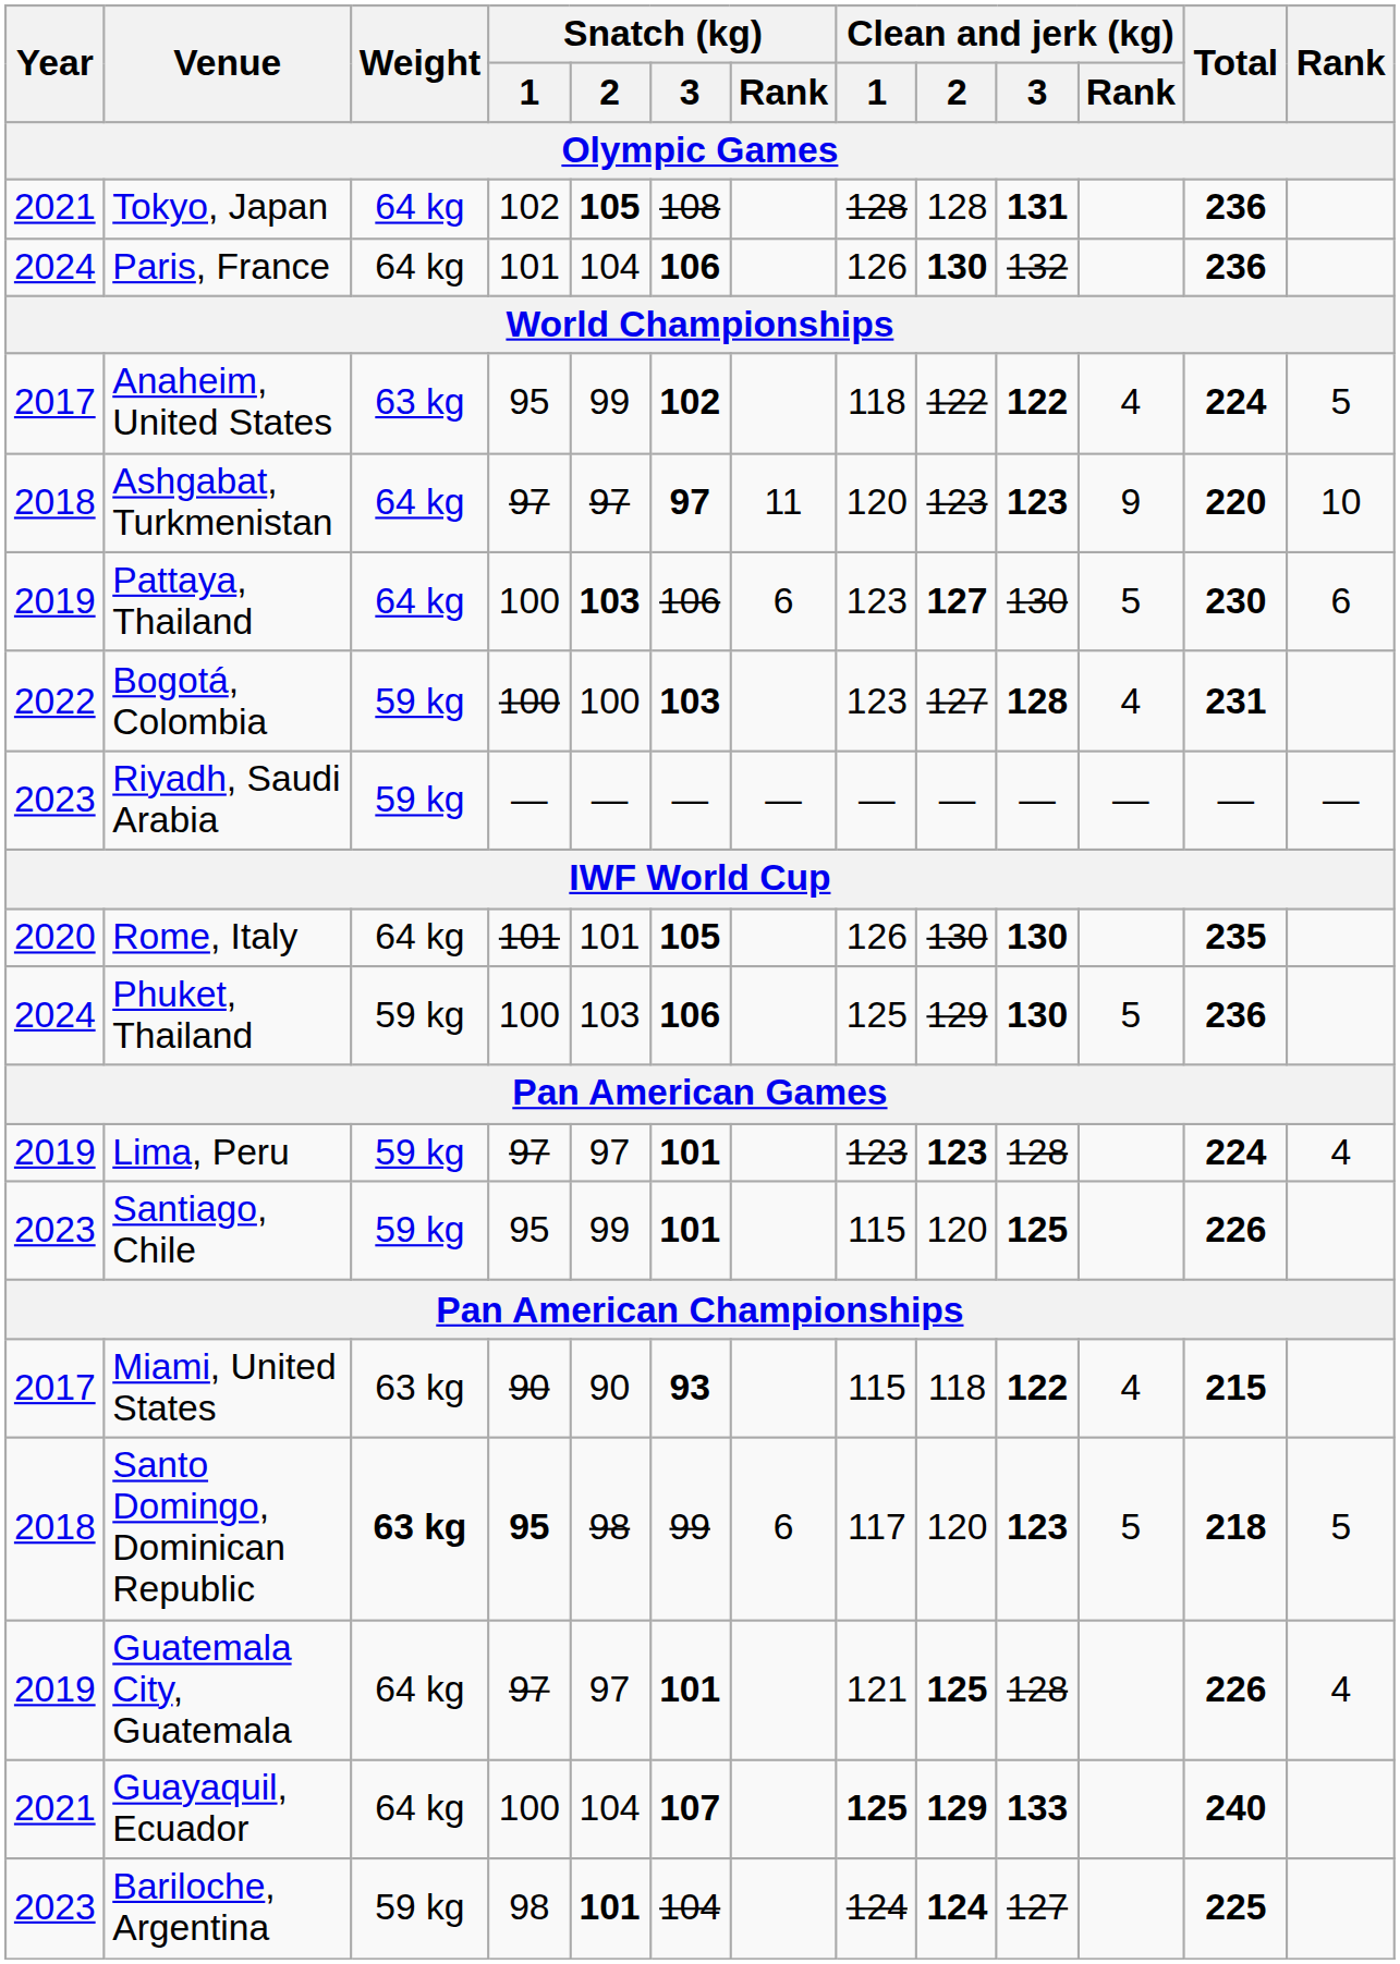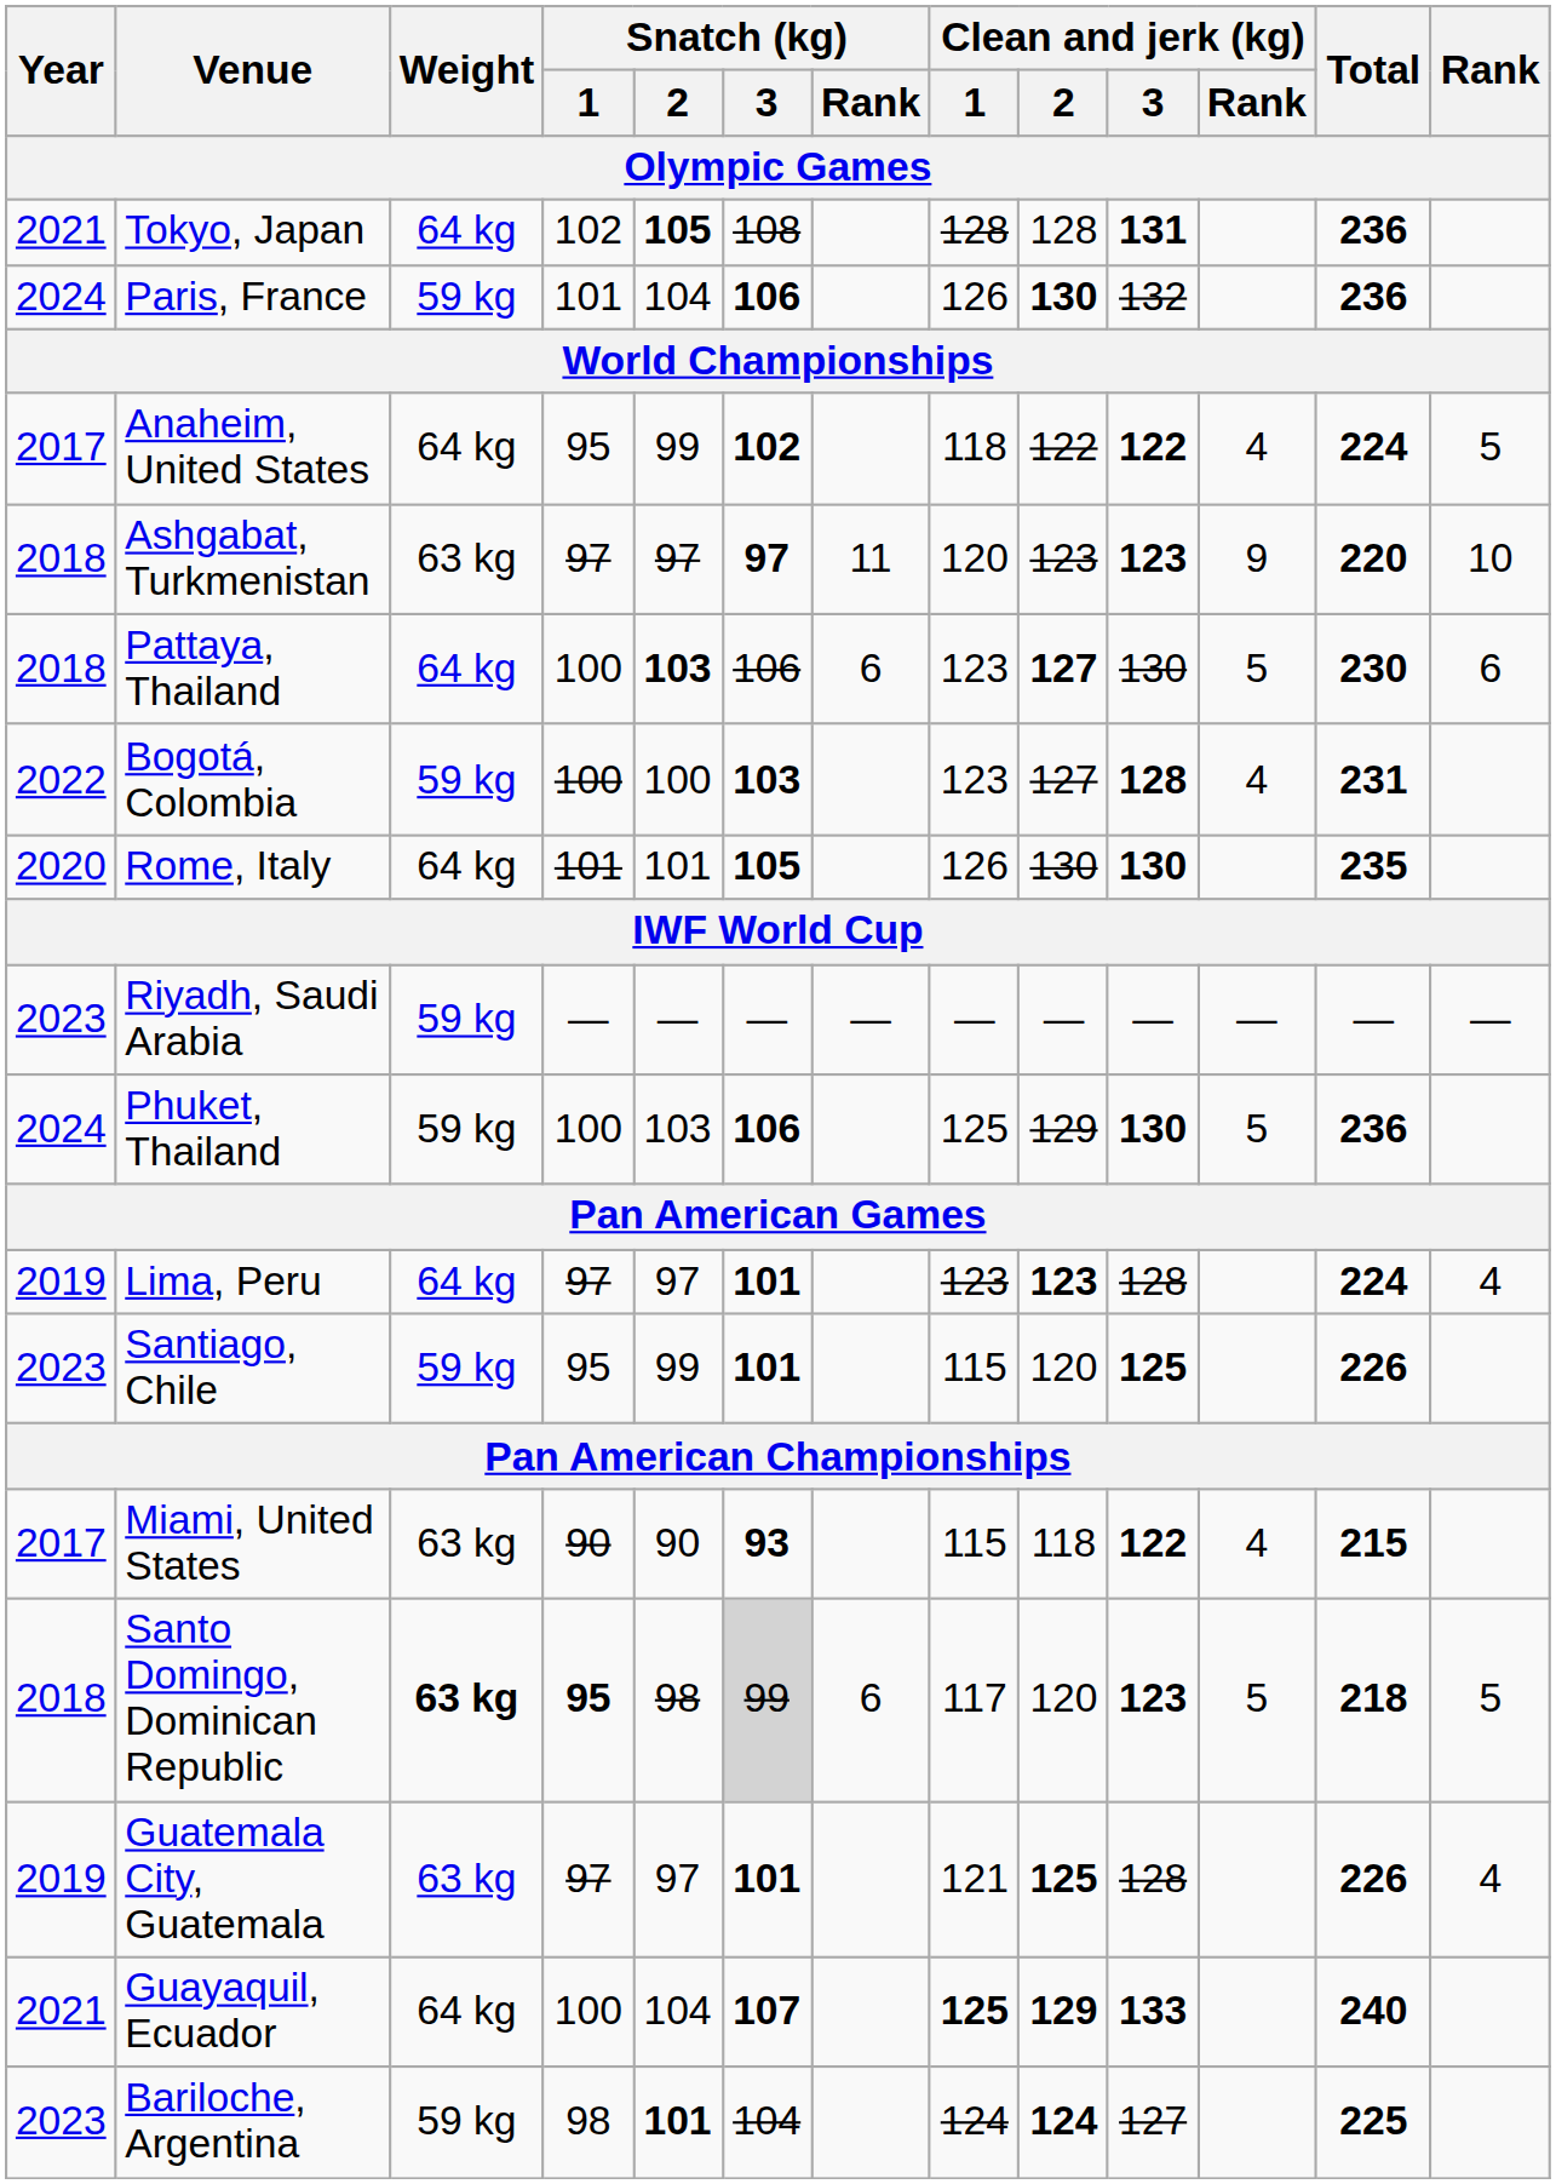 <table class="wikitable" style="text-align:center;">
 <tr>
 <th rowspan=2 width=40>Year</th>
 <th rowspan=2 width=250>Venue</th>
 <th rowspan=2 width=60>Weight</th>
 <th colspan=4>Snatch (kg)</th>
 <th colspan=4>Clean and jerk (kg)</th>
 <th rowspan=2 width=65>Total</th>
 <th rowspan=2 width=40>Rank</th>
 </tr>
 <tr>
 <th width=65>1</th>
 <th width=65>2</th>
 <th width=65>3</th>
 <th width=45>Rank</th>
 <th width=65>1</th>
 <th width=65>2</th>
 <th width=65>3</th>
 <th width=45>Rank</th>
 </tr>
 <tr>
 <th colspan=13><a href='#'>Olympic Games</a></th>
 </tr>
 <tr>
 <td><a href='#'>2021</a></td>
 <td align=left><a href='#'>Tokyo</a>, Japan</td>
 <td><a href='#'>64 kg</a></td>
 <td>102</td>
 <td><strong>105</strong></td>
 <td><s>108</s></td>
 <td></td>
 <td><s>128</s></td>
 <td>128</td>
 <td><strong>131</strong></td>
 <td></td>
 <td><strong>236</strong></td>
 <td></td>
 </tr>
 <tr>
 <td><a href='#'>2024</a></td>
 <td align=left><a href='#'>Paris</a>, France</td>
-<td>64 kg</td>
+<td><a href='#'>59 kg</a></td>
 <td>101</td>
 <td>104</td>
 <td><strong>106</strong></td>
 <td></td>
 <td>126</td>
 <td><strong>130</strong></td>
 <td><s>132</s></td>
 <td></td>
 <td><strong>236</strong></td>
 <td></td>
 </tr>
 <tr>
 <th colspan=13><a href='#'>World Championships</a></th>
 </tr>
 <tr>
 <td><a href='#'>2017</a></td>
 <td align=left><a href='#'>Anaheim</a>, United States</td>
-<td><a href='#'>63 kg</a></td>
+<td>64 kg</td>
 <td>95</td>
 <td>99</td>
 <td><strong>102</strong></td>
 <td></td>
 <td>118</td>
 <td><s>122</s></td>
 <td><strong>122</strong></td>
 <td>4</td>
 <td><strong>224</strong></td>
 <td>5</td>
 </tr>
 <tr>
 <td><a href='#'>2018</a></td>
 <td align=left><a href='#'>Ashgabat</a>, Turkmenistan</td>
-<td><a href='#'>64 kg</a></td>
+<td>63 kg</td>
 <td><s>97</s></td>
 <td><s>97</s></td>
 <td><strong>97</strong></td>
 <td>11</td>
 <td>120</td>
 <td><s>123</s></td>
 <td><strong>123</strong></td>
 <td>9</td>
 <td><strong>220</strong></td>
 <td>10</td>
 </tr>
 <tr>
-<td><a href='#'>2019</a></td>
+<td><a href='#'>2018</a></td>
 <td align=left><a href='#'>Pattaya</a>, Thailand</td>
 <td><a href='#'>64 kg</a></td>
 <td>100</td>
 <td><strong>103</strong></td>
 <td><s>106</s></td>
 <td>6</td>
 <td>123</td>
 <td><strong>127</strong></td>
 <td><s>130</s></td>
 <td>5</td>
 <td><strong>230</strong></td>
 <td>6</td>
 </tr>
 <tr>
 <td><a href='#'>2022</a></td>
 <td align=left><a href='#'>Bogotá</a>, Colombia</td>
 <td><a href='#'>59 kg</a></td>
 <td><s>100</s></td>
 <td>100</td>
 <td><strong>103</strong></td>
 <td></td>
 <td>123</td>
 <td><s>127</s></td>
 <td><strong>128</strong></td>
 <td>4</td>
 <td><strong>231</strong></td>
 <td></td>
 </tr>
 <tr>
+<td><a href='#'>2020</a></td>
+<td align=left><a href='#'>Rome</a>, Italy</td>
+<td>64 kg</td>
+<td><s>101</s></td>
+<td>101</td>
+<td><strong>105</strong></td>
+<td></td>
+<td>126</td>
+<td><s>130</s></td>
+<td><strong>130</strong></td>
+<td></td>
+<td><strong>235</strong></td>
+<td></td>
+</tr>
+<tr>
+<th colspan=13><a href='#'>IWF World Cup</a></th>
+</tr>
+<tr>
 <td><a href='#'>2023</a></td>
 <td align=left><a href='#'>Riyadh</a>, Saudi Arabia</td>
 <td><a href='#'>59 kg</a></td>
 <td>—</td>
 <td>—</td>
 <td>—</td>
 <td>—</td>
 <td>—</td>
 <td>—</td>
 <td>—</td>
 <td>—</td>
 <td>—</td>
 <td>—</td>
-</tr>
-<tr>
-<th colspan=13><a href='#'>IWF World Cup</a></th>
-</tr>
-<tr>
-<td><a href='#'>2020</a></td>
-<td align=left><a href='#'>Rome</a>, Italy</td>
-<td>64 kg</td>
-<td><s>101</s></td>
-<td>101</td>
-<td><strong>105</strong></td>
-<td></td>
-<td>126</td>
-<td><s>130</s></td>
-<td><strong>130</strong></td>
-<td></td>
-<td><strong>235</strong></td>
-<td></td>
 </tr>
 <tr>
 <td><a href='#'>2024</a></td>
 <td align=left><a href='#'>Phuket</a>, Thailand</td>
 <td>59 kg</td>
 <td>100</td>
 <td>103</td>
 <td><strong>106</strong></td>
 <td></td>
 <td>125</td>
 <td><s>129</s></td>
 <td><strong>130</strong></td>
 <td>5</td>
 <td><strong>236</strong></td>
 <td></td>
 </tr>
 <tr>
 <th colspan=13><a href='#'>Pan American Games</a></th>
 </tr>
 <tr>
 <td><a href='#'>2019</a></td>
 <td align=left><a href='#'>Lima</a>, Peru</td>
-<td><a href='#'>59 kg</a></td>
+<td><a href='#'>64 kg</a></td>
 <td><s>97</s></td>
 <td>97</td>
 <td><strong>101</strong></td>
 <td></td>
 <td><s>123</s></td>
 <td><strong>123</strong></td>
 <td><s>128</s></td>
 <td></td>
 <td><strong>224</strong></td>
 <td>4</td>
 </tr>
 <tr>
 <td><a href='#'>2023</a></td>
 <td align=left><a href='#'>Santiago</a>, Chile</td>
 <td><a href='#'>59 kg</a></td>
 <td>95</td>
 <td>99</td>
 <td><strong>101</strong></td>
 <td></td>
 <td>115</td>
 <td>120</td>
 <td><strong>125</strong></td>
 <td></td>
 <td><strong>226</strong></td>
 <td></td>
 </tr>
 <tr>
 <th colspan=13><a href='#'>Pan American Championships</a></th>
 </tr>
 <tr>
 <td><a href='#'>2017</a></td>
 <td align=left><a href='#'>Miami</a>, United States</td>
 <td>63 kg</td>
 <td><s>90</s></td>
 <td>90</td>
 <td><strong>93</strong></td>
 <td></td>
 <td>115</td>
 <td>118</td>
 <td><strong>122</strong></td>
 <td>4</td>
 <td><strong>215</strong></td>
 <td></td>
 </tr>
 <tr>
 <td><a href='#'>2018</a></td>
 <td align=left><a href='#'>Santo Domingo</a>, Dominican Republic</td>
 <td><strong>63 kg</strong></td>
 <td><strong>95</strong></td>
 <td><s>98</s></td>
-<td><s>99</s></td>
+<td style="background: lightgrey;"><s>99</s></td>
 <td>6</td>
 <td>117</td>
 <td>120</td>
 <td><strong>123</strong></td>
 <td>5</td>
 <td><strong>218</strong></td>
 <td>5</td>
 </tr>
 <tr>
 <td><a href='#'>2019</a></td>
 <td align=left><a href='#'>Guatemala City</a>, Guatemala</td>
-<td>64 kg</td>
+<td><a href='#'>63 kg</a></td>
 <td><s>97</s></td>
 <td>97</td>
 <td><strong>101</strong></td>
 <td></td>
 <td>121</td>
 <td><strong>125</strong></td>
 <td><s>128</s></td>
 <td></td>
 <td><strong>226</strong></td>
 <td>4</td>
 </tr>
 <tr>
 <td><a href='#'>2021</a></td>
 <td align=left><a href='#'>Guayaquil</a>, Ecuador</td>
 <td>64 kg</td>
 <td>100</td>
 <td>104</td>
 <td><strong>107</strong></td>
 <td></td>
 <td><strong>125</strong></td>
 <td><strong>129</strong></td>
 <td><strong>133</strong></td>
 <td></td>
 <td><strong>240</strong></td>
 <td></td>
 </tr>
 <tr>
 <td><a href='#'>2023</a></td>
 <td align=left><a href='#'>Bariloche</a>, Argentina</td>
 <td>59 kg</td>
 <td>98</td>
 <td><strong>101</strong></td>
 <td><s>104</s></td>
 <td></td>
 <td><s>124</s></td>
 <td><strong>124</strong></td>
 <td><s>127</s></td>
 <td></td>
 <td><strong>225</strong></td>
 <td></td>
 </tr>
 </table>
